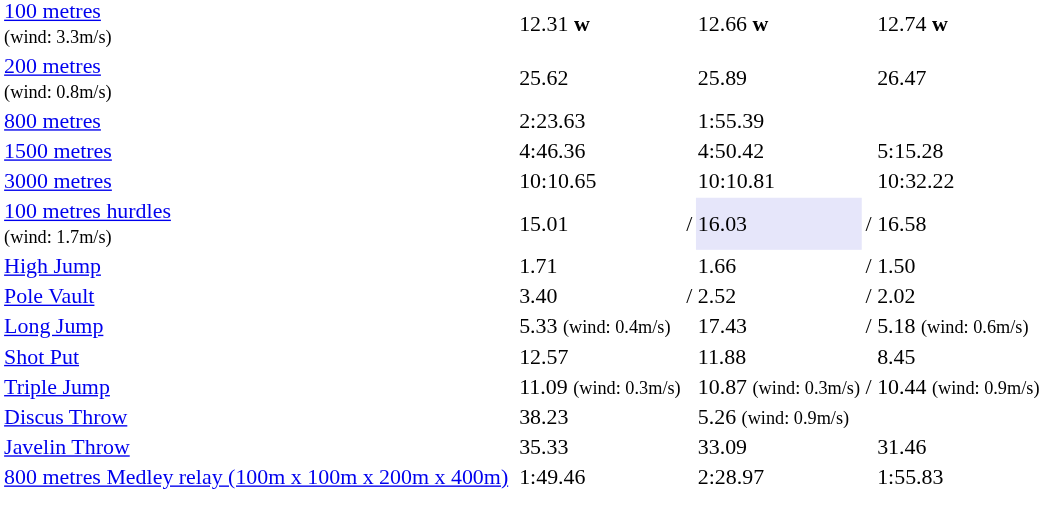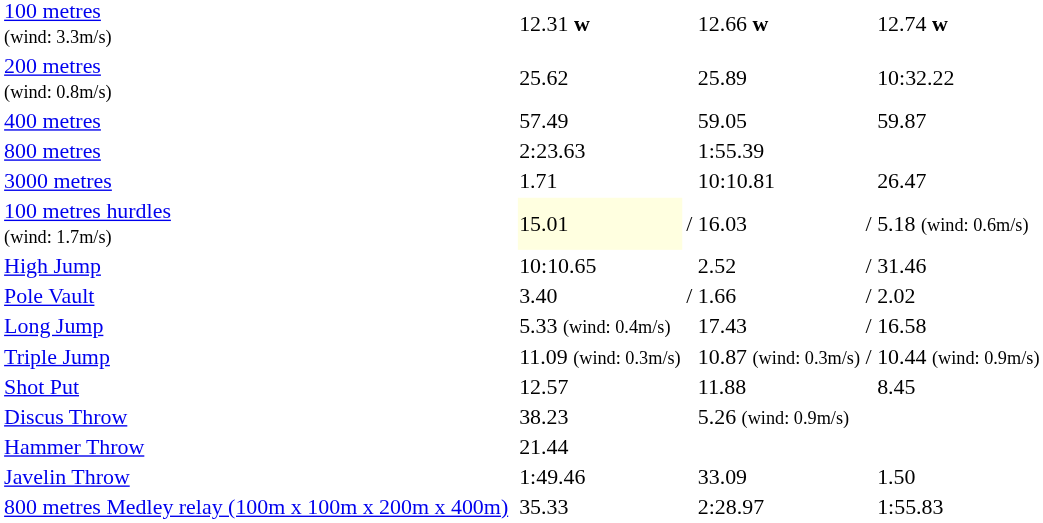 <table>
 <tr>
 <td><a href='#'>100 metres</a> <br> <small>(wind: 3.3m/s)</small></td>
 <td></td>
 <td>12.31 <strong>w</strong></td>
 <td></td>
 <td>12.66 <strong>w</strong></td>
 <td></td>
 <td>12.74 <strong>w</strong></td>
 </tr>
 <tr>
 <td><a href='#'>200 metres</a> <br> <small>(wind: 0.8m/s)</small></td>
 <td></td>
 <td>25.62</td>
 <td></td>
 <td>25.89</td>
 <td></td>
-<td>26.47</td>
+<td>10:32.22</td>
+</tr>
+<tr>
+<td><a href='#'>400 metres</a></td>
+<td></td>
+<td>57.49</td>
+<td></td>
+<td>59.05</td>
+<td></td>
+<td>59.87</td>
 </tr>
 <tr>
 <td><a href='#'>800 metres</a></td>
 <td></td>
 <td>2:23.63</td>
 <td></td>
 <td>1:55.39</td>
 <td></td>
 <td></td>
 </tr>
 <tr>
-<td><a href='#'>1500 metres</a></td>
-<td></td>
-<td>4:46.36</td>
-<td></td>
-<td>4:50.42</td>
-<td></td>
-<td>5:15.28</td>
-</tr>
-<tr>
 <td><a href='#'>3000 metres</a></td>
 <td></td>
-<td>10:10.65</td>
+<td>1.71</td>
 <td></td>
 <td>10:10.81</td>
 <td></td>
-<td>10:32.22</td>
+<td>26.47</td>
 </tr>
 <tr>
 <td><a href='#'>100 metres hurdles</a> <br> <small>(wind: 1.7m/s)</small></td>
 <td></td>
-<td>15.01</td>
+<td style="background: lightyellow;">15.01</td>
 <td>/</td>
-<td style="background: lavender;">16.03</td>
+<td>16.03</td>
 <td>/</td>
-<td>16.58</td>
+<td>5.18 <small>(wind: 0.6m/s)</small></td>
 </tr>
 <tr>
 <td><a href='#'>High Jump</a></td>
 <td></td>
-<td>1.71</td>
+<td>10:10.65</td>
 <td></td>
-<td>1.66</td>
+<td>2.52</td>
 <td>/</td>
-<td>1.50</td>
+<td>31.46</td>
 </tr>
 <tr>
 <td><a href='#'>Pole Vault</a></td>
 <td></td>
 <td>3.40</td>
 <td>/</td>
-<td>2.52</td>
+<td>1.66</td>
 <td>/</td>
 <td>2.02</td>
 </tr>
 <tr>
 <td><a href='#'>Long Jump</a></td>
 <td></td>
 <td>5.33 <small>(wind: 0.4m/s)</small></td>
 <td></td>
 <td>17.43</td>
 <td>/</td>
-<td>5.18 <small>(wind: 0.6m/s)</small></td>
+<td>16.58</td>
+</tr>
+<tr>
+<td><a href='#'>Triple Jump</a></td>
+<td></td>
+<td>11.09 <small>(wind: 0.3m/s)</small></td>
+<td></td>
+<td>10.87 <small>(wind: 0.3m/s)</small></td>
+<td>/</td>
+<td>10.44 <small>(wind: 0.9m/s)</small></td>
 </tr>
 <tr>
 <td><a href='#'>Shot Put</a></td>
 <td></td>
 <td>12.57</td>
 <td></td>
 <td>11.88</td>
 <td></td>
 <td>8.45</td>
 </tr>
 <tr>
-<td><a href='#'>Triple Jump</a></td>
-<td></td>
-<td>11.09 <small>(wind: 0.3m/s)</small></td>
-<td></td>
-<td>10.87 <small>(wind: 0.3m/s)</small></td>
-<td>/</td>
-<td>10.44 <small>(wind: 0.9m/s)</small></td>
-</tr>
-<tr>
 <td><a href='#'>Discus Throw</a></td>
 <td></td>
 <td>38.23</td>
 <td></td>
 <td>5.26 <small>(wind: 0.9m/s)</small></td>
 <td></td>
 <td></td>
 </tr>
 <tr>
+<td><a href='#'>Hammer Throw</a></td>
+<td></td>
+<td>21.44</td>
+<td></td>
+<td></td>
+<td></td>
+<td></td>
+</tr>
+<tr>
 <td><a href='#'>Javelin Throw</a></td>
 <td></td>
-<td>35.33</td>
+<td>1:49.46</td>
 <td></td>
 <td>33.09</td>
 <td></td>
-<td>31.46</td>
+<td>1.50</td>
 </tr>
 <tr>
 <td><a href='#'>800 metres Medley relay (100m x 100m x 200m x 400m)</a></td>
 <td></td>
-<td>1:49.46</td>
+<td>35.33</td>
 <td></td>
 <td>2:28.97</td>
 <td></td>
 <td>1:55.83</td>
 </tr>
 </table>
